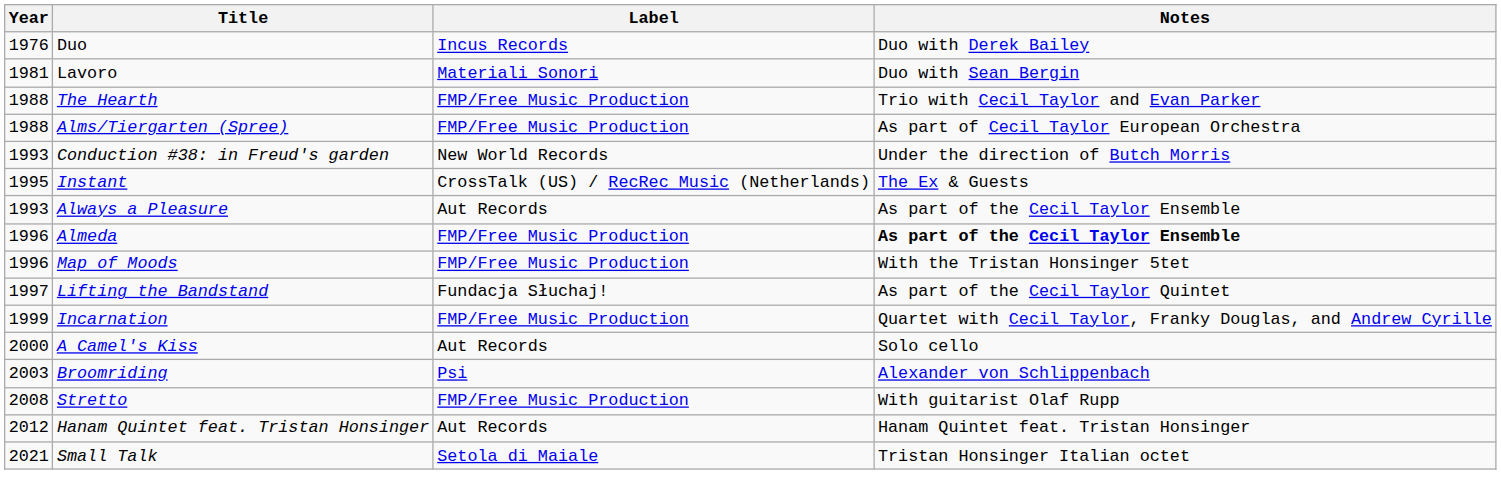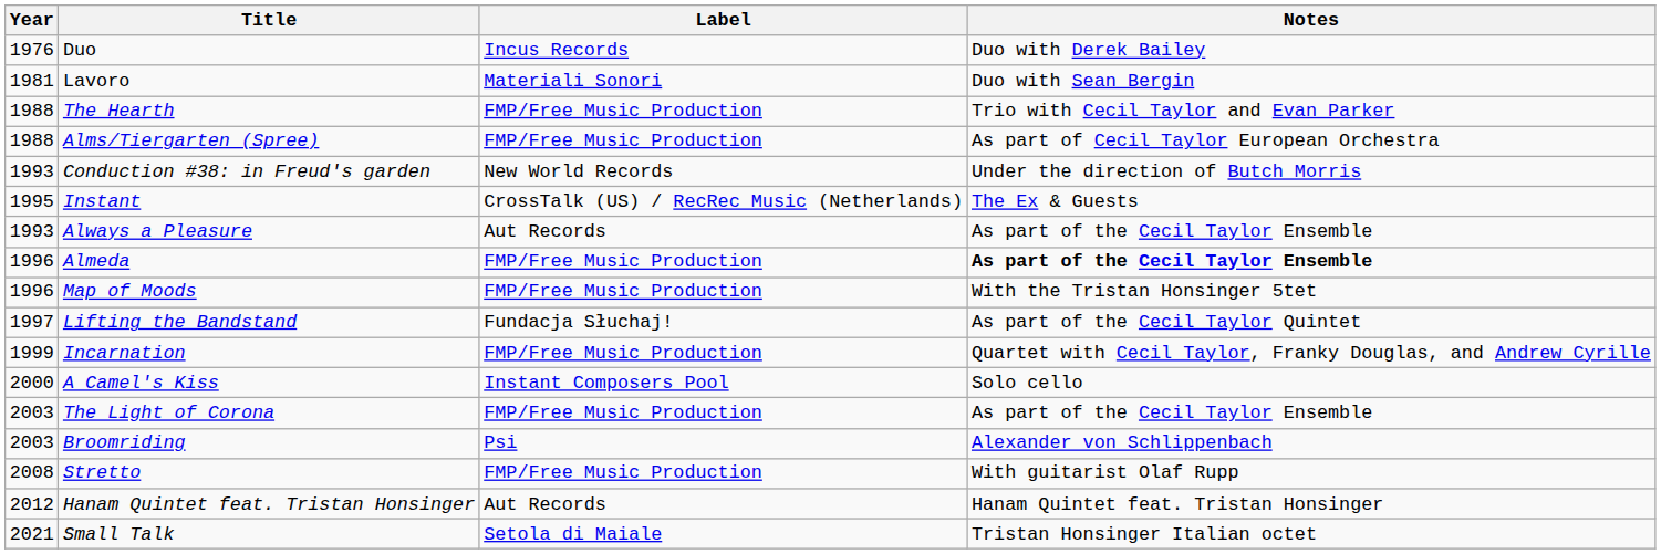 <table class="wikitable">
 <tr>
 <th>Year</th>
 <th>Title</th>
 <th>Label</th>
 <th>Notes</th>
 </tr>
 <tr>
 <td>1976</td>
 <td>Duo</td>
 <td><a href='#'>Incus Records</a></td>
 <td>Duo with <a href='#'>Derek Bailey</a></td>
 </tr>
 <tr>
 <td>1981</td>
 <td>Lavoro</td>
 <td><a href='#'>Materiali Sonori</a></td>
 <td>Duo with <a href='#'>Sean Bergin</a></td>
 </tr>
 <tr>
 <td>1988</td>
 <td><em><a href='#'>The Hearth</a></em></td>
 <td><a href='#'>FMP/Free Music Production</a></td>
 <td>Trio with <a href='#'>Cecil Taylor</a> and <a href='#'>Evan Parker</a></td>
 </tr>
 <tr>
 <td>1988</td>
 <td><em><a href='#'>Alms/Tiergarten (Spree)</a></em></td>
 <td><a href='#'>FMP/Free Music Production</a></td>
 <td>As part of <a href='#'>Cecil Taylor</a> European Orchestra</td>
 </tr>
 <tr>
 <td>1993</td>
 <td><em>Conduction #38: in Freud's garden</em></td>
 <td>New World Records</td>
 <td>Under the direction of <a href='#'>Butch Morris</a></td>
 </tr>
 <tr>
 <td>1995</td>
 <td><a href='#'><em>Instant</em></a></td>
 <td>CrossTalk (US) / <a href='#'>RecRec Music</a> (Netherlands)</td>
 <td><a href='#'>The Ex</a> & Guests</td>
 </tr>
 <tr>
 <td>1993</td>
 <td><em><a href='#'>Always a Pleasure</a></em></td>
 <td>Aut Records</td>
 <td>As part of the <a href='#'>Cecil Taylor</a> Ensemble</td>
 </tr>
 <tr>
 <td>1996</td>
 <td><em><a href='#'>Almeda</a></em></td>
 <td><a href='#'>FMP/Free Music Production</a></td>
 <td><strong>As part of the <a href='#'>Cecil Taylor</a> Ensemble</strong></td>
 </tr>
 <tr>
 <td>1996</td>
 <td><em><a href='#'>Map of Moods</a></em></td>
 <td><a href='#'>FMP/Free Music Production</a></td>
 <td>With the Tristan Honsinger 5tet</td>
 </tr>
 <tr>
 <td>1997</td>
 <td><em><a href='#'>Lifting the Bandstand</a></em></td>
 <td>Fundacja Słuchaj!</td>
 <td>As part of the <a href='#'>Cecil Taylor</a> Quintet</td>
 </tr>
 <tr>
 <td>1999</td>
 <td><em><a href='#'>Incarnation</a></em></td>
 <td><a href='#'>FMP/Free Music Production</a></td>
 <td>Quartet with <a href='#'>Cecil Taylor</a>, Franky Douglas, and <a href='#'>Andrew Cyrille</a></td>
 </tr>
 <tr>
 <td>2000</td>
 <td><em><a href='#'>A Camel's Kiss</a></em></td>
-<td>Aut Records</td>
+<td><a href='#'>Instant Composers Pool</a></td>
 <td>Solo cello</td>
+</tr>
+<tr>
+<td>2003</td>
+<td><em><a href='#'>The Light of Corona</a></em></td>
+<td><a href='#'>FMP/Free Music Production</a></td>
+<td>As part of the <a href='#'>Cecil Taylor</a> Ensemble</td>
 </tr>
 <tr>
 <td>2003</td>
 <td><em><a href='#'>Broomriding</a></em></td>
 <td><a href='#'>Psi</a></td>
 <td><a href='#'>Alexander von Schlippenbach</a></td>
 </tr>
 <tr>
 <td>2008</td>
 <td><em><a href='#'>Stretto</a></em></td>
 <td><a href='#'>FMP/Free Music Production</a></td>
 <td>With guitarist Olaf Rupp</td>
 </tr>
 <tr>
 <td>2012</td>
 <td><em>Hanam Quintet feat. Tristan Honsinger</em></td>
 <td>Aut Records</td>
 <td>Hanam Quintet feat. Tristan Honsinger</td>
 </tr>
 <tr>
 <td>2021</td>
 <td><em>Small Talk</em></td>
 <td><a href='#'>Setola di Maiale</a></td>
 <td>Tristan Honsinger Italian octet</td>
 </tr>
 </table>
